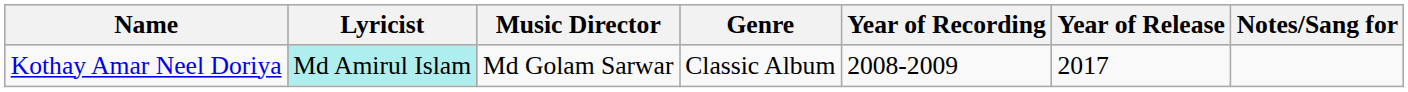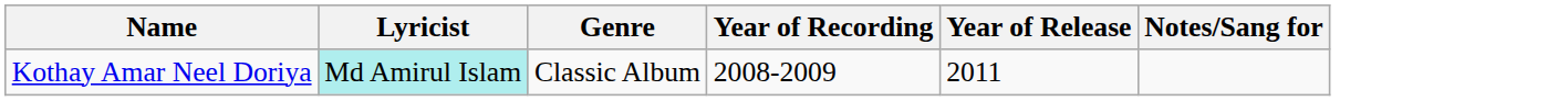 <table class="wikitable sortable">
 <tr>
 <th>Name</th>
 <th>Lyricist</th>
-<th>Music Director</th>
 <th>Genre</th>
 <th>Year of Recording</th>
 <th>Year of Release</th>
 <th>Notes/Sang for</th>
 </tr>
 <tr>
 <td><a href='#'>Kothay Amar Neel Doriya</a></td>
 <td style="background: paleturquoise;">Md Amirul Islam</td>
-<td>Md Golam Sarwar</td>
 <td>Classic Album</td>
 <td>2008-2009</td>
-<td>2017</td>
+<td>2011</td>
 <td></td>
 </tr>
 </table>
